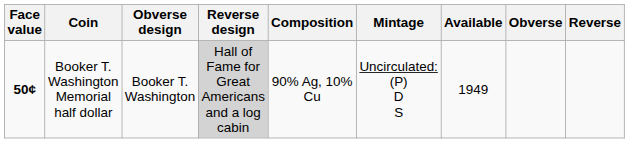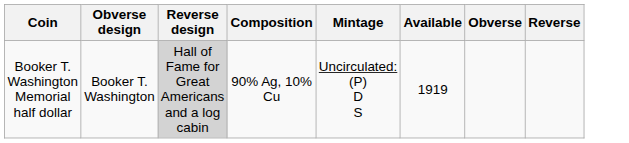 <table class="wikitable">
 <tr>
-<th width="5%">Face value</th>
 <th width="15%">Coin</th>
 <th width="15%">Obverse design</th>
 <th width="15%">Reverse design</th>
 <th width="15%">Composition</th>
 <th width="15%">Mintage</th>
 <th width="10%">Available</th>
 <th>Obverse</th>
 <th>Reverse</th>
 </tr>
 <tr>
-<td align="center"><strong>50¢</strong></td>
 <td align="center">Booker T. Washington Memorial half dollar</td>
 <td align="center">Booker T. Washington</td>
 <td align="center" style="background: lightgrey;">Hall of Fame for Great Americans and a log cabin</td>
 <td align="center">90% Ag, 10% Cu</td>
 <td align="center"><u>Uncirculated:</u><br> (P) <br>  D <br>  S</td>
-<td align="center">1949</td>
+<td align="center">1919</td>
 <td></td>
 <td></td>
 </tr>
 </table>
